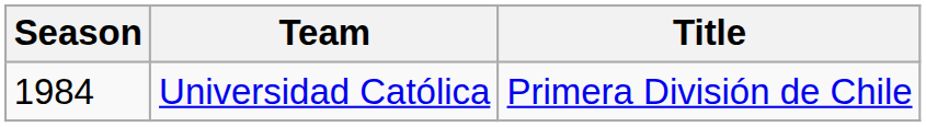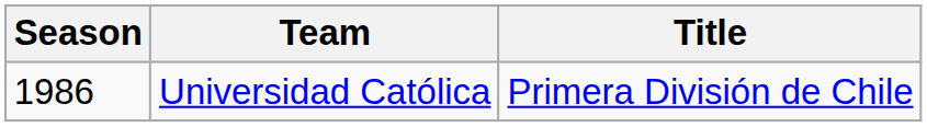 <table class="wikitable">
 <tr>
 <th>Season</th>
 <th>Team</th>
 <th>Title</th>
 </tr>
 <tr>
-<td>1984</td>
+<td>1986</td>
 <td> <a href='#'>Universidad Católica</a></td>
 <td><a href='#'>Primera División de Chile</a></td>
 </tr>
 </table>
